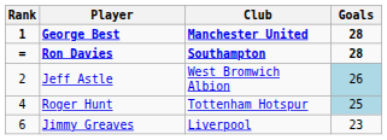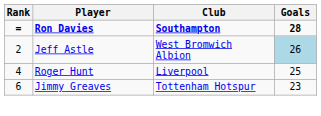 <table class="wikitable" style="text-align: left;">
 <tr>
 <th width=20>Rank</th>
 <th width=155>Player</th>
 <th width=155>Club</th>
 <th width=50>Goals</th>
-</tr>
-<tr>
-<td align=center><strong>1</strong></td>
-<td> <strong> <a href='#'>George Best</a> </strong></td>
-<td><strong> <a href='#'>Manchester United</a> </strong></td>
-<td align=center><strong>28</strong></td>
 </tr>
 <tr>
 <td align=center><strong>=</strong></td>
 <td> <strong> <a href='#'>Ron Davies</a> </strong></td>
 <td><strong> <a href='#'>Southampton</a> </strong></td>
 <td align=center><strong>28</strong></td>
 </tr>
 <tr>
 <td align=center>2</td>
 <td> <a href='#'>Jeff Astle</a></td>
 <td><a href='#'>West Bromwich Albion</a></td>
 <td align=center style="background: lightblue;">26</td>
 </tr>
 <tr>
 <td align=center>4</td>
 <td> <a href='#'>Roger Hunt</a></td>
-<td><a href='#'>Tottenham Hotspur</a></td>
-<td align=center style="background: lightblue;">25</td>
+<td><a href='#'>Liverpool</a></td>
+<td align=center>25</td>
 </tr>
 <tr>
 <td align=center>6</td>
 <td> <a href='#'>Jimmy Greaves</a></td>
-<td><a href='#'>Liverpool</a></td>
+<td><a href='#'>Tottenham Hotspur</a></td>
 <td align=center>23</td>
 </tr>
 </table>
